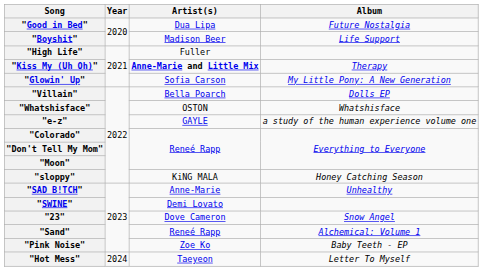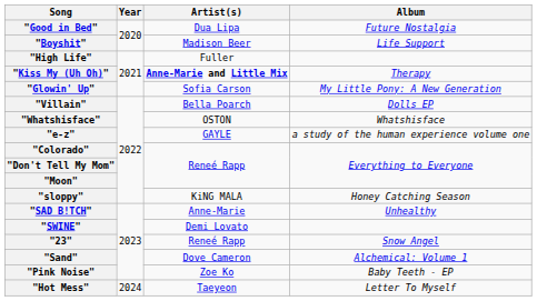 <table class="wikitable plainrowheaders" style="text-align:center;">
 <tr>
 <th scope="col">Song</th>
 <th scope="col">Year</th>
 <th scope="col">Artist(s)</th>
 <th scope="col">Album</th>
 </tr>
 <tr>
 <th scope="row">"<a href='#'>Good in Bed</a>"</th>
 <td rowspan="2">2020</td>
 <td><a href='#'>Dua Lipa</a></td>
 <td><em><a href='#'>Future Nostalgia</a></em></td>
 </tr>
 <tr>
 <th scope="row">"<a href='#'>Boyshit</a>"</th>
 <td><a href='#'>Madison Beer</a></td>
 <td><em><a href='#'>Life Support</a></em></td>
 </tr>
 <tr>
 <th scope="row">"High Life"</th>
 <td rowspan="3">2021</td>
 <td>Fuller</td>
 <td></td>
 </tr>
 <tr>
 <th scope="row">"<a href='#'>Kiss My (Uh Oh)</a>"</th>
 <td><strong><a href='#'>Anne-Marie</a> and <a href='#'>Little Mix</a></strong></td>
 <td><em><a href='#'>Therapy</a></em></td>
 </tr>
 <tr>
 <th scope="row">"<a href='#'>Glowin' Up</a>"</th>
 <td><a href='#'>Sofia Carson</a></td>
 <td><em><a href='#'>My Little Pony: A New Generation</a></em></td>
 </tr>
 <tr>
 <th scope="row">"Villain"</th>
 <td rowspan="7">2022</td>
 <td><a href='#'>Bella Poarch</a></td>
 <td><em><a href='#'>Dolls EP</a></em></td>
 </tr>
 <tr>
 <th scope="row">"Whatshisface"</th>
 <td>OSTON</td>
 <td><em> Whatshisface</em></td>
 </tr>
 <tr>
 <th scope="row">"e-z"</th>
 <td><a href='#'>GAYLE</a></td>
 <td><em>a study of the human experience volume one</em></td>
 </tr>
 <tr>
 <th scope="row">"Colorado"</th>
 <td rowspan="3"><a href='#'>Reneé Rapp</a></td>
 <td rowspan="3"><em><a href='#'>Everything to Everyone</a></em></td>
 </tr>
 <tr>
 <th scope="row">"Don't Tell My Mom"</th>
 </tr>
 <tr>
 <th scope="row">"Moon"</th>
 </tr>
 <tr>
 <th scope="row">"sloppy"</th>
 <td>KiNG MALA</td>
 <td><em>Honey Catching Season</em></td>
 </tr>
 <tr>
 <th scope="row">"<a href='#'>SAD B!TCH</a>"</th>
 <td rowspan="5">2023</td>
 <td><a href='#'>Anne-Marie</a></td>
 <td><em><a href='#'>Unhealthy</a></em></td>
 </tr>
 <tr>
 <th scope="row">"<a href='#'>SWINE</a>"</th>
 <td><a href='#'>Demi Lovato</a></td>
 <td></td>
 </tr>
 <tr>
 <th scope="row">"23"</th>
-<td><a href='#'>Dove Cameron</a></td>
+<td><a href='#'>Reneé Rapp</a></td>
 <td><em><a href='#'>Snow Angel</a></em></td>
 </tr>
 <tr>
 <th scope="row">"Sand"</th>
-<td><a href='#'>Reneé Rapp</a></td>
+<td><a href='#'>Dove Cameron</a></td>
 <td><em><a href='#'>Alchemical: Volume 1</a></em></td>
 </tr>
 <tr>
 <th scope="row">"Pink Noise"</th>
 <td><a href='#'>Zoe Ko</a></td>
 <td><em>Baby Teeth - EP</em></td>
 </tr>
 <tr>
 <th scope="row">"Hot Mess"</th>
 <td rowspan="1">2024</td>
 <td><a href='#'>Taeyeon</a></td>
 <td><em>Letter To Myself</em></td>
 </tr>
 </table>
